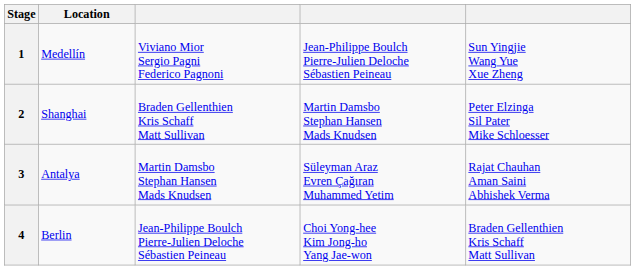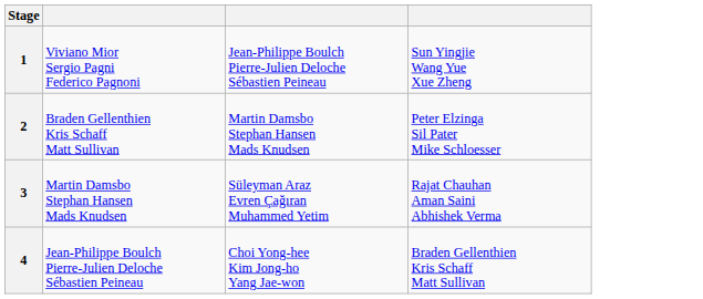 <table class="wikitable">
 <tr>
 <th>Stage</th>
-<th width=120>Location</th>
 <th width=210></th>
 <th width=210></th>
 <th width=210></th>
 </tr>
 <tr>
 <th>1</th>
-<td> <a href='#'>Medellín</a></td>
 <td> <br> <a href='#'>Viviano Mior</a> <br> <a href='#'>Sergio Pagni</a> <br> <a href='#'>Federico Pagnoni</a></td>
 <td> <br> <a href='#'>Jean-Philippe Boulch</a> <br> <a href='#'>Pierre-Julien Deloche</a> <br> <a href='#'>Sébastien Peineau</a></td>
 <td> <br> <a href='#'>Sun Yingjie</a> <br> <a href='#'>Wang Yue</a> <br> <a href='#'>Xue Zheng</a></td>
 </tr>
 <tr>
 <th>2</th>
-<td> <a href='#'>Shanghai</a></td>
 <td> <br> <a href='#'>Braden Gellenthien</a> <br> <a href='#'>Kris Schaff</a> <br> <a href='#'>Matt Sullivan</a></td>
 <td> <br> <a href='#'>Martin Damsbo</a> <br> <a href='#'>Stephan Hansen</a> <br> <a href='#'>Mads Knudsen</a></td>
 <td> <br> <a href='#'>Peter Elzinga</a> <br> <a href='#'>Sil Pater</a> <br> <a href='#'>Mike Schloesser</a></td>
 </tr>
 <tr>
 <th>3</th>
-<td> <a href='#'>Antalya</a></td>
 <td> <br> <a href='#'>Martin Damsbo</a> <br> <a href='#'>Stephan Hansen</a> <br> <a href='#'>Mads Knudsen</a></td>
 <td> <br> <a href='#'>Süleyman Araz</a> <br> <a href='#'>Evren Çağıran</a> <br> <a href='#'>Muhammed Yetim</a></td>
 <td> <br> <a href='#'>Rajat Chauhan</a> <br> <a href='#'>Aman Saini</a> <br> <a href='#'>Abhishek Verma</a></td>
 </tr>
 <tr>
 <th>4</th>
-<td> <a href='#'>Berlin</a></td>
 <td> <br> <a href='#'>Jean-Philippe Boulch</a> <br> <a href='#'>Pierre-Julien Deloche</a> <br> <a href='#'>Sébastien Peineau</a></td>
 <td> <br> <a href='#'>Choi Yong-hee</a> <br> <a href='#'>Kim Jong-ho</a> <br> <a href='#'>Yang Jae-won</a></td>
 <td> <br> <a href='#'>Braden Gellenthien</a> <br> <a href='#'>Kris Schaff</a> <br> <a href='#'>Matt Sullivan</a></td>
 </tr>
 </table>
